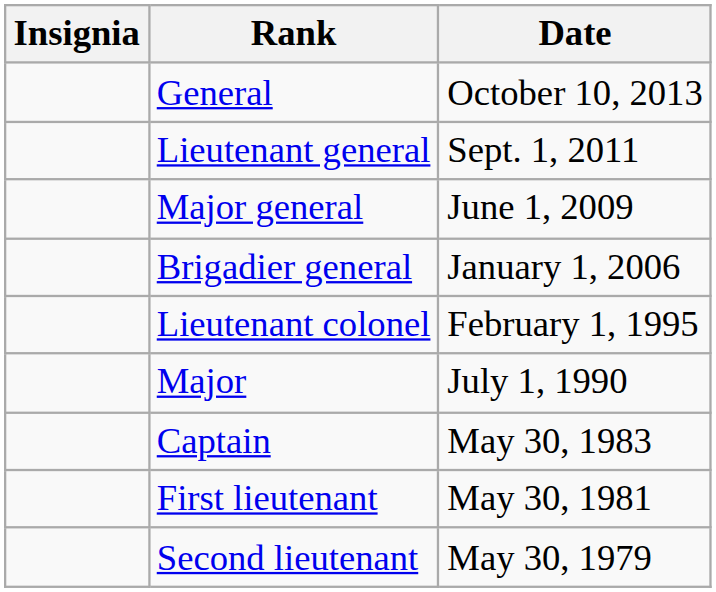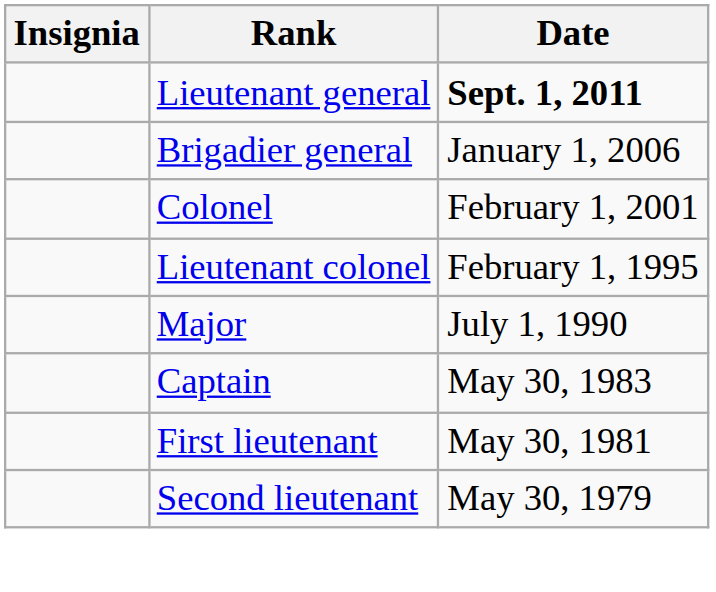 <table class="wikitable">
 <tr>
 <th>Insignia</th>
 <th>Rank</th>
 <th>Date</th>
 </tr>
 <tr>
 <td></td>
-<td><a href='#'>General</a></td>
-<td>October 10, 2013</td>
-</tr>
-<tr>
-<td></td>
 <td><a href='#'>Lieutenant general</a></td>
-<td>Sept. 1, 2011</td>
-</tr>
-<tr>
-<td></td>
-<td><a href='#'>Major general</a></td>
-<td>June 1, 2009</td>
+<td><strong>Sept. 1, 2011</strong></td>
 </tr>
 <tr>
 <td></td>
 <td><a href='#'>Brigadier general</a></td>
 <td>January 1, 2006</td>
+</tr>
+<tr>
+<td></td>
+<td><a href='#'>Colonel</a></td>
+<td>February 1, 2001</td>
 </tr>
 <tr>
 <td></td>
 <td><a href='#'>Lieutenant colonel</a></td>
 <td>February 1, 1995</td>
 </tr>
 <tr>
 <td></td>
 <td><a href='#'>Major</a></td>
 <td>July 1, 1990</td>
 </tr>
 <tr>
 <td></td>
 <td><a href='#'>Captain</a></td>
 <td>May 30, 1983</td>
 </tr>
 <tr>
 <td></td>
 <td><a href='#'>First lieutenant</a></td>
 <td>May 30, 1981</td>
 </tr>
 <tr>
 <td></td>
 <td><a href='#'>Second lieutenant</a></td>
 <td>May 30, 1979</td>
 </tr>
 </table>
